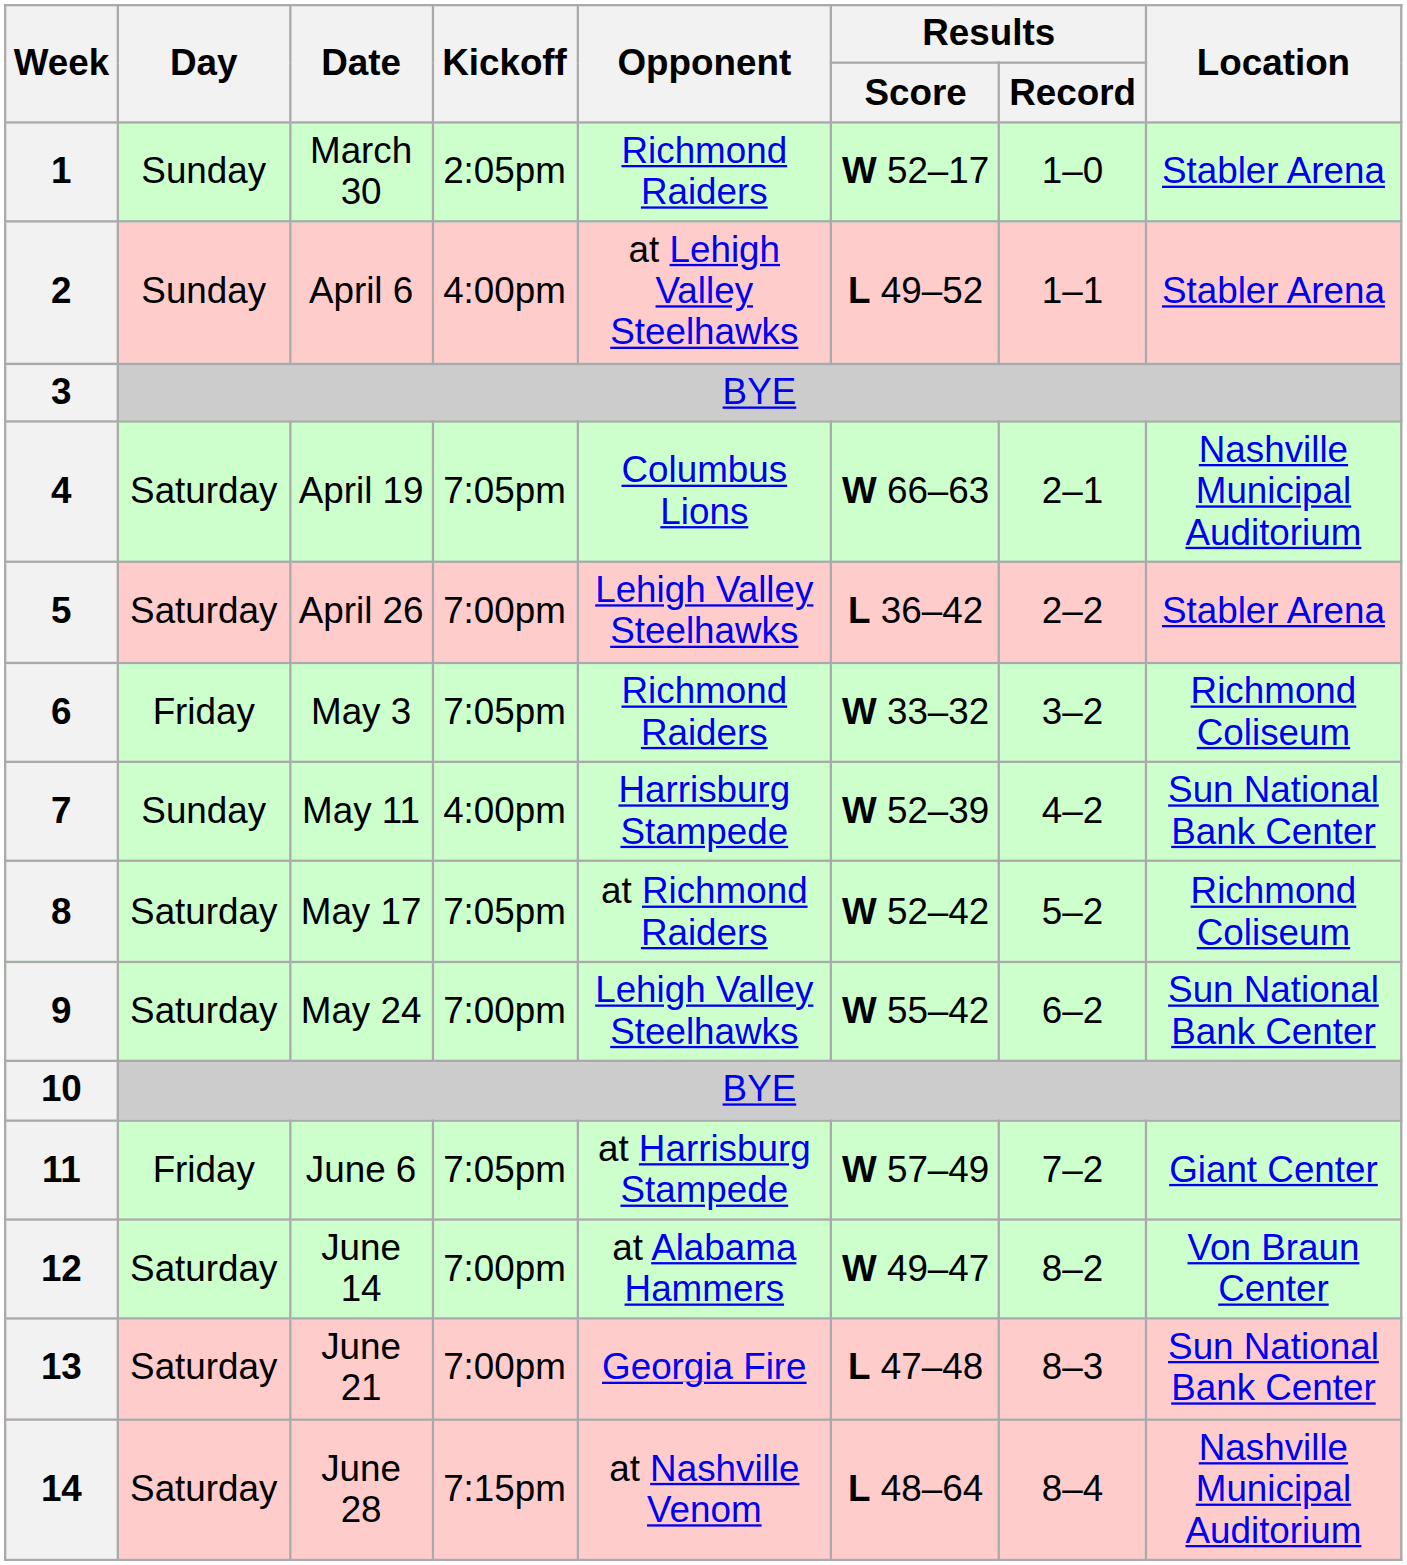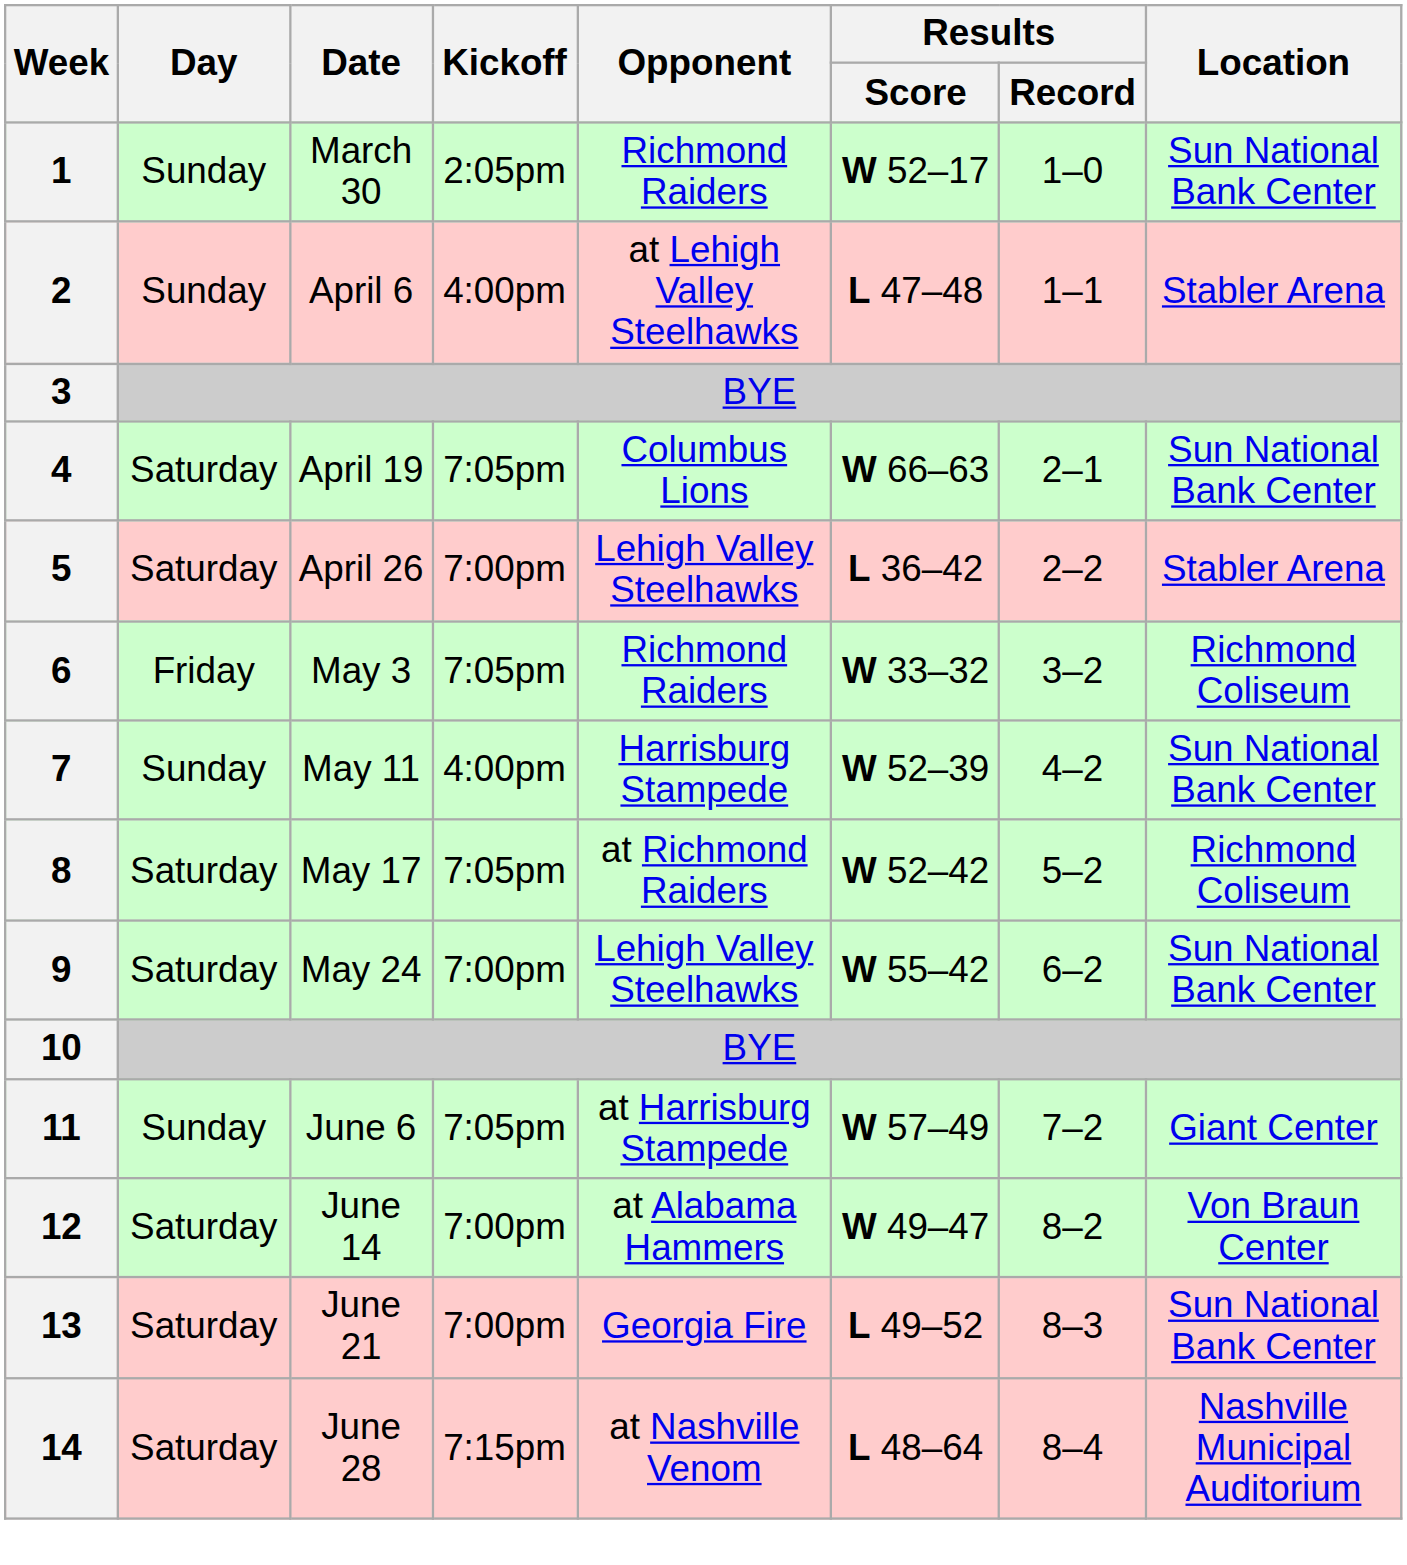 <table class="wikitable">
 <tr>
 <th rowspan="2" width="40">Week</th>
 <th rowspan="2" width="80">Day</th>
 <th rowspan="2" width="90">Date</th>
 <th rowspan="2" width="60">Kickoff</th>
 <th rowspan="2" width="180">Opponent</th>
 <th colspan="2" width="200">Results</th>
 <th rowspan="2" width="200">Location</th>
 </tr>
 <tr>
 <th width="140">Score</th>
 <th width="60">Record</th>
 </tr>
 <tr align="center" bgcolor="#CCFFCC">
 <th>1</th>
 <td>Sunday</td>
 <td>March 30</td>
 <td>2:05pm</td>
 <td><a href='#'>Richmond Raiders</a></td>
 <td><strong>W</strong> 52–17</td>
 <td>1–0</td>
-<td><a href='#'>Stabler Arena</a></td>
+<td><a href='#'>Sun National Bank Center</a></td>
 </tr>
 <tr align="center" bgcolor="#FFCCCC">
 <th>2</th>
 <td>Sunday</td>
 <td>April 6</td>
 <td>4:00pm</td>
 <td>at <a href='#'>Lehigh Valley Steelhawks</a></td>
-<td><strong>L</strong> 49–52</td>
+<td><strong>L</strong> 47–48</td>
 <td>1–1</td>
 <td><a href='#'>Stabler Arena</a></td>
 </tr>
 <tr align="center" bgcolor="#CCCCCC">
 <th>3</th>
 <td colSpan=7><a href='#'>BYE</a></td>
 </tr>
 <tr align="center" bgcolor="#CCFFCC">
 <th>4</th>
 <td>Saturday</td>
 <td>April 19</td>
 <td>7:05pm</td>
 <td><a href='#'>Columbus Lions</a></td>
 <td><strong>W</strong> 66–63</td>
 <td>2–1</td>
-<td><a href='#'>Nashville Municipal Auditorium</a></td>
+<td><a href='#'>Sun National Bank Center</a></td>
 </tr>
 <tr align="center" bgcolor="#FFCCCC">
 <th>5</th>
 <td>Saturday</td>
 <td>April 26</td>
 <td>7:00pm</td>
 <td><a href='#'>Lehigh Valley Steelhawks</a></td>
 <td><strong>L</strong> 36–42</td>
 <td>2–2</td>
 <td><a href='#'>Stabler Arena</a></td>
 </tr>
 <tr align="center" bgcolor="#CCFFCC">
 <th>6</th>
 <td>Friday</td>
 <td>May 3</td>
 <td>7:05pm</td>
 <td><a href='#'>Richmond Raiders</a></td>
 <td><strong>W</strong> 33–32</td>
 <td>3–2</td>
 <td><a href='#'>Richmond Coliseum</a></td>
 </tr>
 <tr align="center" bgcolor="#CCFFCC">
 <th>7</th>
 <td>Sunday</td>
 <td>May 11</td>
 <td>4:00pm</td>
 <td><a href='#'>Harrisburg Stampede</a></td>
 <td><strong>W</strong> 52–39</td>
 <td>4–2</td>
 <td><a href='#'>Sun National Bank Center</a></td>
 </tr>
 <tr align="center" bgcolor="#CCFFCC">
 <th>8</th>
 <td>Saturday</td>
 <td>May 17</td>
 <td>7:05pm</td>
 <td>at <a href='#'>Richmond Raiders</a></td>
 <td><strong>W</strong> 52–42</td>
 <td>5–2</td>
 <td><a href='#'>Richmond Coliseum</a></td>
 </tr>
 <tr align="center" bgcolor="#CCFFCC">
 <th>9</th>
 <td>Saturday</td>
 <td>May 24</td>
 <td>7:00pm</td>
 <td><a href='#'>Lehigh Valley Steelhawks</a></td>
 <td><strong>W</strong> 55–42</td>
 <td>6–2</td>
 <td><a href='#'>Sun National Bank Center</a></td>
 </tr>
 <tr align="center" bgcolor="#CCCCCC">
 <th>10</th>
 <td colSpan=7><a href='#'>BYE</a></td>
 </tr>
 <tr align="center" bgcolor="#CCFFCC">
 <th>11</th>
-<td>Friday</td>
+<td>Sunday</td>
 <td>June 6</td>
 <td>7:05pm</td>
 <td>at <a href='#'>Harrisburg Stampede</a></td>
 <td><strong>W</strong> 57–49</td>
 <td>7–2</td>
 <td><a href='#'>Giant Center</a></td>
 </tr>
 <tr align="center" bgcolor="#CCFFCC">
 <th>12</th>
 <td>Saturday</td>
 <td>June 14</td>
 <td>7:00pm</td>
 <td>at <a href='#'>Alabama Hammers</a></td>
 <td><strong>W</strong> 49–47</td>
 <td>8–2</td>
 <td><a href='#'>Von Braun Center</a></td>
 </tr>
 <tr align="center" bgcolor="#FFCCCC">
 <th>13</th>
 <td>Saturday</td>
 <td>June 21</td>
 <td>7:00pm</td>
 <td><a href='#'>Georgia Fire</a></td>
-<td><strong>L</strong> 47–48</td>
+<td><strong>L</strong> 49–52</td>
 <td>8–3</td>
 <td><a href='#'>Sun National Bank Center</a></td>
 </tr>
 <tr align="center" bgcolor="#FFCCCC">
 <th>14</th>
 <td>Saturday</td>
 <td>June 28</td>
 <td>7:15pm</td>
 <td>at <a href='#'>Nashville Venom</a></td>
 <td><strong>L</strong> 48–64</td>
 <td>8–4</td>
 <td><a href='#'>Nashville Municipal Auditorium</a></td>
 </tr>
 </table>
